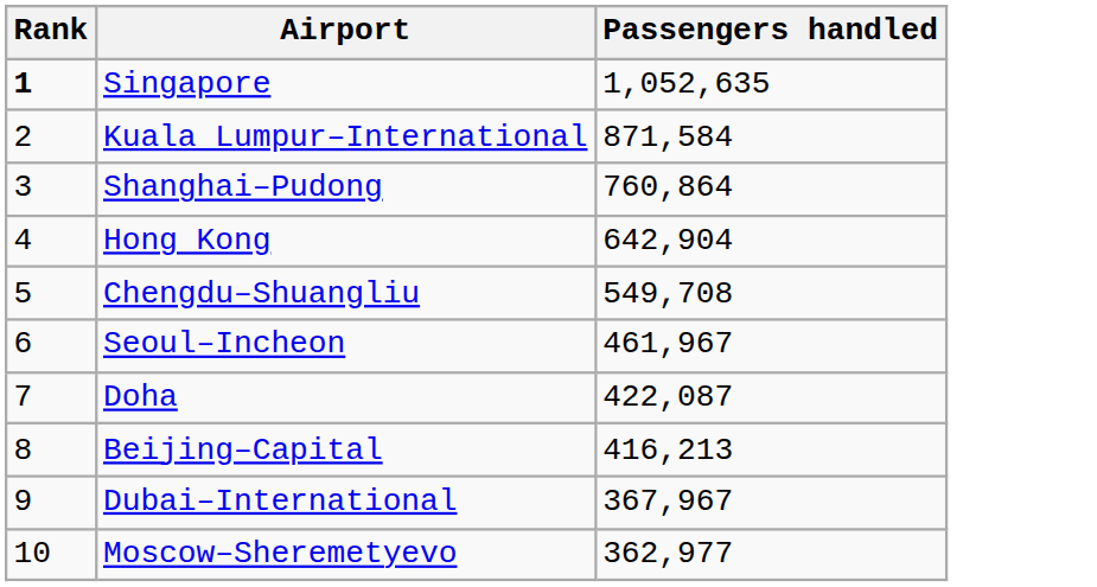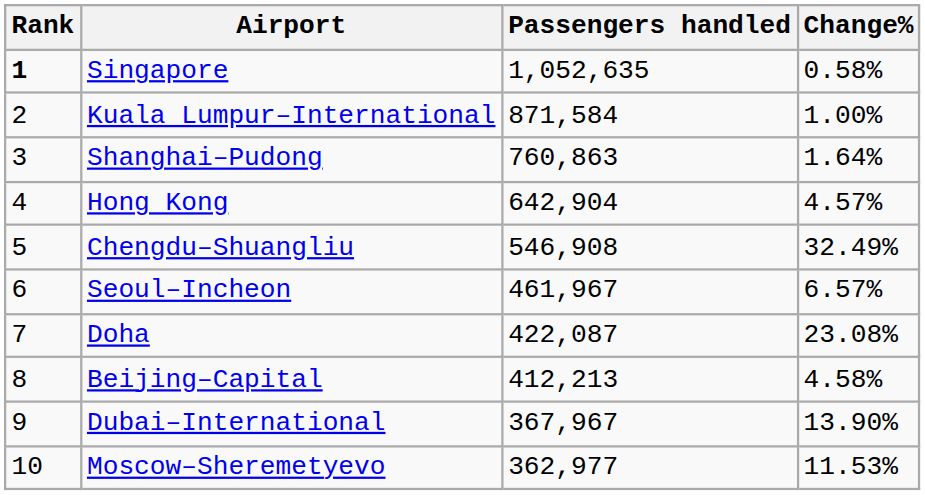 <table class="wikitable sortable" style="font-size: 90%" width= align=>
 <tr style="background:lightgrey;">
 <th>Rank</th>
 <th>Airport</th>
 <th>Passengers handled</th>
+<th>Change%</th>
 </tr>
 <tr>
 <td><strong>1</strong></td>
 <td> <a href='#'>Singapore</a></td>
 <td>1,052,635</td>
+<td> 0.58%</td>
 </tr>
 <tr>
 <td>2</td>
 <td> <a href='#'>Kuala Lumpur–International</a></td>
 <td>871,584</td>
+<td> 1.00%</td>
 </tr>
 <tr>
 <td>3</td>
 <td> <a href='#'>Shanghai–Pudong</a></td>
-<td>760,864</td>
+<td>760,863</td>
+<td> 1.64%</td>
 </tr>
 <tr>
 <td>4</td>
 <td> <a href='#'>Hong Kong</a></td>
 <td>642,904</td>
+<td> 4.57%</td>
 </tr>
 <tr>
 <td>5</td>
 <td> <a href='#'>Chengdu–Shuangliu</a></td>
-<td>549,708</td>
+<td>546,908</td>
+<td> 32.49%</td>
 </tr>
 <tr>
 <td>6</td>
 <td> <a href='#'>Seoul–Incheon</a></td>
 <td>461,967</td>
+<td> 6.57%</td>
 </tr>
 <tr>
 <td>7</td>
 <td> <a href='#'>Doha</a></td>
 <td>422,087</td>
+<td> 23.08%</td>
 </tr>
 <tr>
 <td>8</td>
 <td> <a href='#'>Beijing–Capital</a></td>
-<td>416,213</td>
+<td>412,213</td>
+<td> 4.58%</td>
 </tr>
 <tr>
 <td>9</td>
 <td> <a href='#'>Dubai–International</a></td>
 <td>367,967</td>
+<td> 13.90%</td>
 </tr>
 <tr>
 <td>10</td>
 <td> <a href='#'>Moscow–Sheremetyevo</a></td>
 <td>362,977</td>
+<td> 11.53%</td>
 </tr>
 </table>
